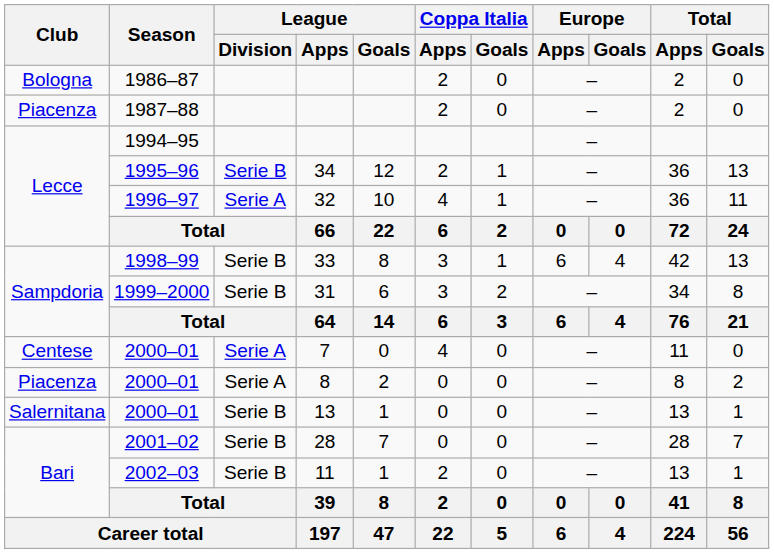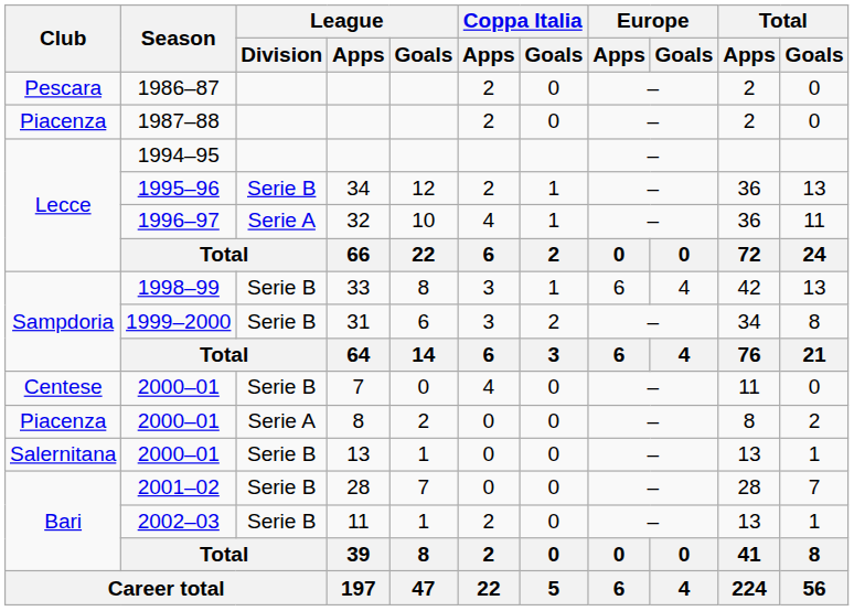 <table class="wikitable" style="text-align:center">
 <tr>
 <th rowspan="2">Club</th>
 <th rowspan="2">Season</th>
 <th colspan="3">League</th>
 <th colspan="2"><a href='#'>Coppa Italia</a></th>
 <th colspan="2">Europe</th>
 <th colspan="2">Total</th>
 </tr>
 <tr>
 <th>Division</th>
 <th>Apps</th>
 <th>Goals</th>
 <th>Apps</th>
 <th>Goals</th>
 <th>Apps</th>
 <th>Goals</th>
 <th>Apps</th>
 <th>Goals</th>
 </tr>
 <tr>
-<td><a href='#'>Bologna</a></td>
+<td><a href='#'>Pescara</a></td>
 <td>1986–87</td>
 <td></td>
 <td></td>
 <td></td>
 <td>2</td>
 <td>0</td>
 <td colspan="2">–</td>
 <td>2</td>
 <td>0</td>
 </tr>
 <tr>
 <td><a href='#'>Piacenza</a></td>
 <td>1987–88</td>
 <td></td>
 <td></td>
 <td></td>
 <td>2</td>
 <td>0</td>
 <td colspan="2">–</td>
 <td>2</td>
 <td>0</td>
 </tr>
 <tr>
 <td rowspan="4"><a href='#'>Lecce</a></td>
 <td>1994–95</td>
 <td></td>
 <td></td>
 <td></td>
 <td></td>
 <td></td>
 <td colspan="2">–</td>
 <td></td>
 <td></td>
 </tr>
 <tr>
 <td><a href='#'>1995–96</a></td>
 <td><a href='#'>Serie B</a></td>
 <td>34</td>
 <td>12</td>
 <td>2</td>
 <td>1</td>
 <td colspan="2">–</td>
 <td>36</td>
 <td>13</td>
 </tr>
 <tr>
 <td><a href='#'>1996–97</a></td>
 <td><a href='#'>Serie A</a></td>
 <td>32</td>
 <td>10</td>
 <td>4</td>
 <td>1</td>
 <td colspan="2">–</td>
 <td>36</td>
 <td>11</td>
 </tr>
 <tr>
 <th colspan="2">Total</th>
 <th>66</th>
 <th>22</th>
 <th>6</th>
 <th>2</th>
 <th>0</th>
 <th>0</th>
 <th>72</th>
 <th>24</th>
 </tr>
 <tr>
 <td rowspan="3"><a href='#'>Sampdoria</a></td>
 <td><a href='#'>1998–99</a></td>
 <td>Serie B</td>
 <td>33</td>
 <td>8</td>
 <td>3</td>
 <td>1</td>
 <td>6</td>
 <td>4</td>
 <td>42</td>
 <td>13</td>
 </tr>
 <tr>
 <td><a href='#'>1999–2000</a></td>
 <td>Serie B</td>
 <td>31</td>
 <td>6</td>
 <td>3</td>
 <td>2</td>
 <td colspan="2">–</td>
 <td>34</td>
 <td>8</td>
 </tr>
 <tr>
 <th colspan="2">Total</th>
 <th>64</th>
 <th>14</th>
 <th>6</th>
 <th>3</th>
 <th>6</th>
 <th>4</th>
 <th>76</th>
 <th>21</th>
 </tr>
 <tr>
 <td><a href='#'>Centese</a></td>
 <td><a href='#'>2000–01</a></td>
-<td><a href='#'>Serie A</a></td>
+<td>Serie B</td>
 <td>7</td>
 <td>0</td>
 <td>4</td>
 <td>0</td>
 <td colspan="2">–</td>
 <td>11</td>
 <td>0</td>
 </tr>
 <tr>
 <td><a href='#'>Piacenza</a></td>
 <td><a href='#'>2000–01</a></td>
 <td>Serie A</td>
 <td>8</td>
 <td>2</td>
 <td>0</td>
 <td>0</td>
 <td colspan="2">–</td>
 <td>8</td>
 <td>2</td>
 </tr>
 <tr>
 <td><a href='#'>Salernitana</a></td>
 <td><a href='#'>2000–01</a></td>
 <td>Serie B</td>
 <td>13</td>
 <td>1</td>
 <td>0</td>
 <td>0</td>
 <td colspan="2">–</td>
 <td>13</td>
 <td>1</td>
 </tr>
 <tr>
 <td rowspan="3"><a href='#'>Bari</a></td>
 <td><a href='#'>2001–02</a></td>
 <td>Serie B</td>
 <td>28</td>
 <td>7</td>
 <td>0</td>
 <td>0</td>
 <td colspan="2">–</td>
 <td>28</td>
 <td>7</td>
 </tr>
 <tr>
 <td><a href='#'>2002–03</a></td>
 <td>Serie B</td>
 <td>11</td>
 <td>1</td>
 <td>2</td>
 <td>0</td>
 <td colspan="2">–</td>
 <td>13</td>
 <td>1</td>
 </tr>
 <tr>
 <th colspan="2">Total</th>
 <th>39</th>
 <th>8</th>
 <th>2</th>
 <th>0</th>
 <th>0</th>
 <th>0</th>
 <th>41</th>
 <th>8</th>
 </tr>
 <tr>
 <th colspan="3">Career total</th>
 <th>197</th>
 <th>47</th>
 <th>22</th>
 <th>5</th>
 <th>6</th>
 <th>4</th>
 <th>224</th>
 <th>56</th>
 </tr>
 </table>
